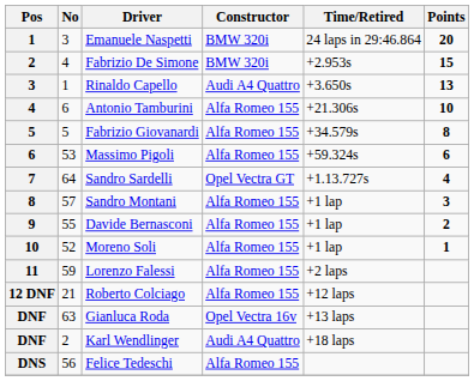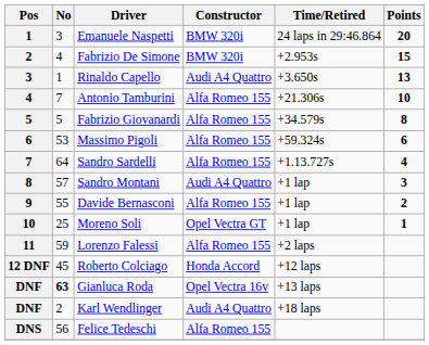 <table class="wikitable" style="font-size: 85%;">
 <tr>
 <th>Pos</th>
 <th>No</th>
 <th>Driver</th>
 <th>Constructor</th>
 <th>Time/Retired</th>
 <th>Points</th>
 </tr>
 <tr>
 <th>1</th>
 <td>3</td>
 <td> <a href='#'>Emanuele Naspetti</a></td>
 <td><a href='#'>BMW 320i</a></td>
 <td>24 laps in 29:46.864</td>
 <td align=center><strong>20</strong></td>
 </tr>
 <tr>
 <th>2</th>
 <td>4</td>
 <td> <a href='#'>Fabrizio De Simone</a></td>
 <td><a href='#'>BMW 320i</a></td>
 <td>+2.953s</td>
 <td align=center><strong>15</strong></td>
 </tr>
 <tr>
 <th>3</th>
 <td>1</td>
 <td> <a href='#'>Rinaldo Capello</a></td>
 <td><a href='#'>Audi A4 Quattro</a></td>
 <td>+3.650s</td>
 <td align=center><strong>13</strong></td>
 </tr>
 <tr>
 <th>4</th>
-<td>6</td>
+<td>7</td>
 <td> <a href='#'>Antonio Tamburini</a></td>
 <td><a href='#'>Alfa Romeo 155</a></td>
 <td>+21.306s</td>
 <td align=center><strong>10</strong></td>
 </tr>
 <tr>
 <th>5</th>
 <td>5</td>
 <td> <a href='#'>Fabrizio Giovanardi</a></td>
 <td><a href='#'>Alfa Romeo 155</a></td>
 <td>+34.579s</td>
 <td align=center><strong>8</strong></td>
 </tr>
 <tr>
 <th>6</th>
 <td>53</td>
 <td> <a href='#'>Massimo Pigoli</a></td>
 <td><a href='#'>Alfa Romeo 155</a></td>
 <td>+59.324s</td>
 <td align=center><strong>6</strong></td>
 </tr>
 <tr>
 <th>7</th>
 <td>64</td>
 <td> <a href='#'>Sandro Sardelli</a></td>
-<td><a href='#'> Opel Vectra GT</a></td>
+<td><a href='#'>Alfa Romeo 155</a></td>
 <td>+1.13.727s</td>
 <td align=center><strong>4</strong></td>
 </tr>
 <tr>
 <th>8</th>
 <td>57</td>
 <td> <a href='#'>Sandro Montani</a></td>
-<td><a href='#'>Alfa Romeo 155</a></td>
+<td><a href='#'>Audi A4 Quattro</a></td>
 <td>+1 lap</td>
 <td align=center><strong>3</strong></td>
 </tr>
 <tr>
 <th>9</th>
 <td>55</td>
 <td> <a href='#'>Davide Bernasconi</a></td>
 <td><a href='#'>Alfa Romeo 155</a></td>
 <td>+1 lap</td>
 <td align=center><strong>2</strong></td>
 </tr>
 <tr>
 <th>10</th>
-<td>52</td>
+<td>25</td>
 <td> <a href='#'>Moreno Soli</a></td>
-<td><a href='#'>Alfa Romeo 155</a></td>
+<td><a href='#'> Opel Vectra GT</a></td>
 <td>+1 lap</td>
 <td align=center><strong>1</strong></td>
 </tr>
 <tr>
 <th>11</th>
 <td>59</td>
 <td> <a href='#'>Lorenzo Falessi</a></td>
 <td><a href='#'>Alfa Romeo 155</a></td>
 <td>+2 laps</td>
 <td></td>
 </tr>
 <tr>
 <th>12 DNF</th>
-<td>21</td>
+<td>45</td>
 <td> <a href='#'>Roberto Colciago</a></td>
-<td><a href='#'>Alfa Romeo 155</a></td>
+<td><a href='#'>Honda Accord</a></td>
 <td>+12 laps</td>
 <td></td>
 </tr>
 <tr>
 <th>DNF</th>
-<td>63</td>
+<td><strong>63</strong></td>
 <td> <a href='#'>Gianluca Roda</a></td>
 <td><a href='#'> Opel Vectra 16v</a></td>
 <td>+13 laps</td>
 <td></td>
 </tr>
 <tr>
 <th>DNF</th>
 <td>2</td>
 <td> <a href='#'>Karl Wendlinger</a></td>
 <td><a href='#'>Audi A4 Quattro</a></td>
 <td>+18 laps</td>
 <td></td>
 </tr>
 <tr>
 <th>DNS</th>
 <td>56</td>
 <td> <a href='#'>Felice Tedeschi</a></td>
 <td><a href='#'>Alfa Romeo 155</a></td>
 <td></td>
 <td></td>
 </tr>
 <tr>
 </tr>
 </table>
